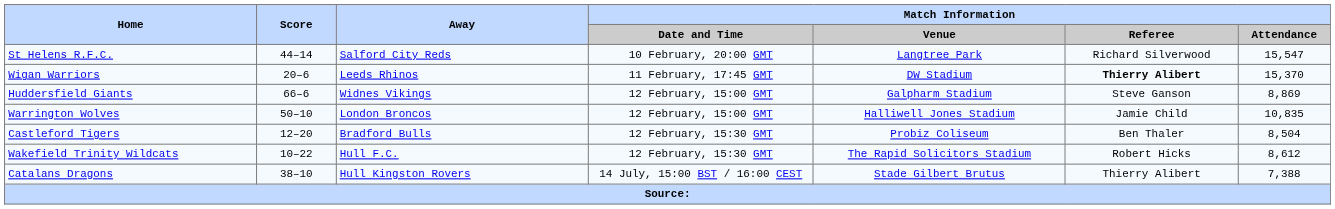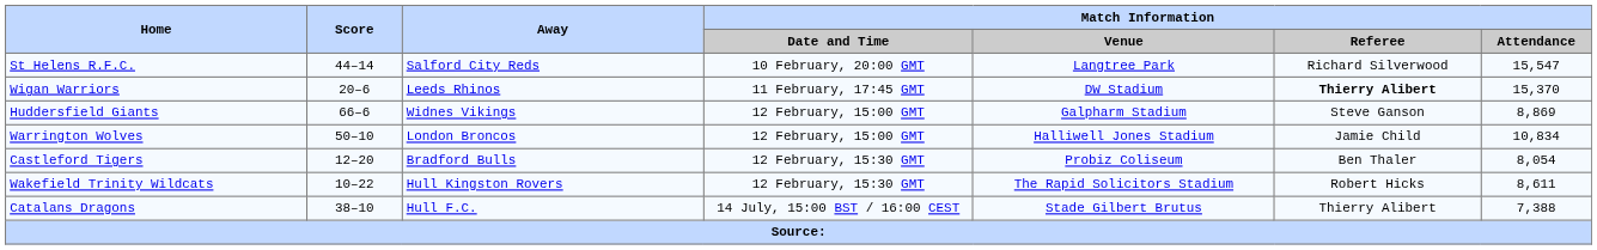 <table border=1 style="border-collapse:collapse; font-size:80%; text-align:center;" cellpadding=3 cellspacing=0 width=100%>
 <tr bgcolor=#C1D8FF>
 <th rowspan=2 width=19%>Home</th>
 <th rowspan=2 width=6%>Score</th>
 <th rowspan=2 width=19%>Away</th>
 <th colspan=6>Match Information</th>
 </tr>
 <tr bgcolor=#CCCCCC>
 <th width=17%>Date and Time</th>
 <th width=19%>Venue</th>
 <th width=13%>Referee</th>
 <th width=7%>Attendance</th>
 </tr>
 <tr bgcolor=#F5FAFF>
 <td align=left> <a href='#'>St Helens R.F.C.</a></td>
 <td>44–14</td>
 <td align=left> <a href='#'>Salford City Reds</a></td>
 <td>10 February, 20:00 <a href='#'>GMT</a></td>
 <td><a href='#'>Langtree Park</a></td>
 <td>Richard Silverwood</td>
 <td>15,547</td>
 </tr>
 <tr bgcolor=#F5FAFF>
 <td align=left> <a href='#'>Wigan Warriors</a></td>
 <td>20–6</td>
 <td align=left> <a href='#'>Leeds Rhinos</a></td>
 <td>11 February, 17:45 <a href='#'>GMT</a></td>
 <td><a href='#'>DW Stadium</a></td>
 <td><strong>Thierry Alibert</strong></td>
 <td>15,370</td>
 </tr>
 <tr bgcolor=#F5FAFF>
 <td align=left> <a href='#'>Huddersfield Giants</a></td>
 <td>66–6</td>
 <td align=left> <a href='#'>Widnes Vikings</a></td>
 <td>12 February, 15:00 <a href='#'>GMT</a></td>
 <td><a href='#'>Galpharm Stadium</a></td>
 <td>Steve Ganson</td>
 <td>8,869</td>
 </tr>
 <tr bgcolor=#F5FAFF>
 <td align=left> <a href='#'>Warrington Wolves</a></td>
 <td>50–10</td>
 <td align=left> <a href='#'>London Broncos</a></td>
 <td>12 February, 15:00 <a href='#'>GMT</a></td>
 <td><a href='#'>Halliwell Jones Stadium</a></td>
 <td>Jamie Child</td>
-<td>10,835</td>
+<td>10,834</td>
 </tr>
 <tr bgcolor=#F5FAFF>
 <td align=left> <a href='#'>Castleford Tigers</a></td>
 <td>12–20</td>
 <td align=left> <a href='#'>Bradford Bulls</a></td>
 <td>12 February, 15:30 <a href='#'>GMT</a></td>
 <td><a href='#'>Probiz Coliseum</a></td>
 <td>Ben Thaler</td>
-<td>8,504</td>
+<td>8,054</td>
 </tr>
 <tr bgcolor=#F5FAFF>
 <td align=left> <a href='#'>Wakefield Trinity Wildcats</a></td>
 <td>10–22</td>
-<td align=left> <a href='#'>Hull F.C.</a></td>
+<td align=left> <a href='#'>Hull Kingston Rovers</a></td>
 <td>12 February, 15:30 <a href='#'>GMT</a></td>
 <td><a href='#'>The Rapid Solicitors Stadium</a></td>
 <td>Robert Hicks</td>
-<td>8,612</td>
+<td>8,611</td>
 </tr>
 <tr bgcolor=#F5FAFF>
 <td align=left> <a href='#'>Catalans Dragons</a></td>
 <td>38–10</td>
-<td align=left> <a href='#'>Hull Kingston Rovers</a></td>
+<td align=left> <a href='#'>Hull F.C.</a></td>
 <td>14 July, 15:00 <a href='#'>BST</a> / 16:00 <a href='#'>CEST</a></td>
 <td><a href='#'>Stade Gilbert Brutus</a></td>
 <td>Thierry Alibert</td>
 <td>7,388</td>
 </tr>
 <tr bgcolor=#C1D8FF>
 <th colspan=12>Source:</th>
 </tr>
 </table>
